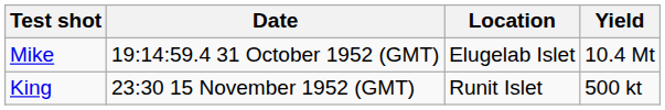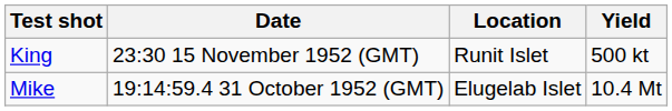 <table class="wikitable">
 <tr>
 <th>Test shot</th>
 <th>Date</th>
 <th>Location</th>
 <th>Yield</th>
 </tr>
 <tr>
+<td><a href='#'>King</a></td>
+<td>23:30 15 November 1952 (GMT)</td>
+<td>Runit Islet</td>
+<td>500 kt</td>
+</tr>
+<tr>
 <td><a href='#'>Mike</a></td>
 <td>19:14:59.4 31 October 1952 (GMT)</td>
 <td>Elugelab Islet</td>
 <td>10.4 Mt</td>
 </tr>
-<tr>
-<td><a href='#'>King</a></td>
-<td>23:30 15 November 1952 (GMT)</td>
-<td>Runit Islet</td>
-<td>500 kt</td>
-</tr>
 </table>
